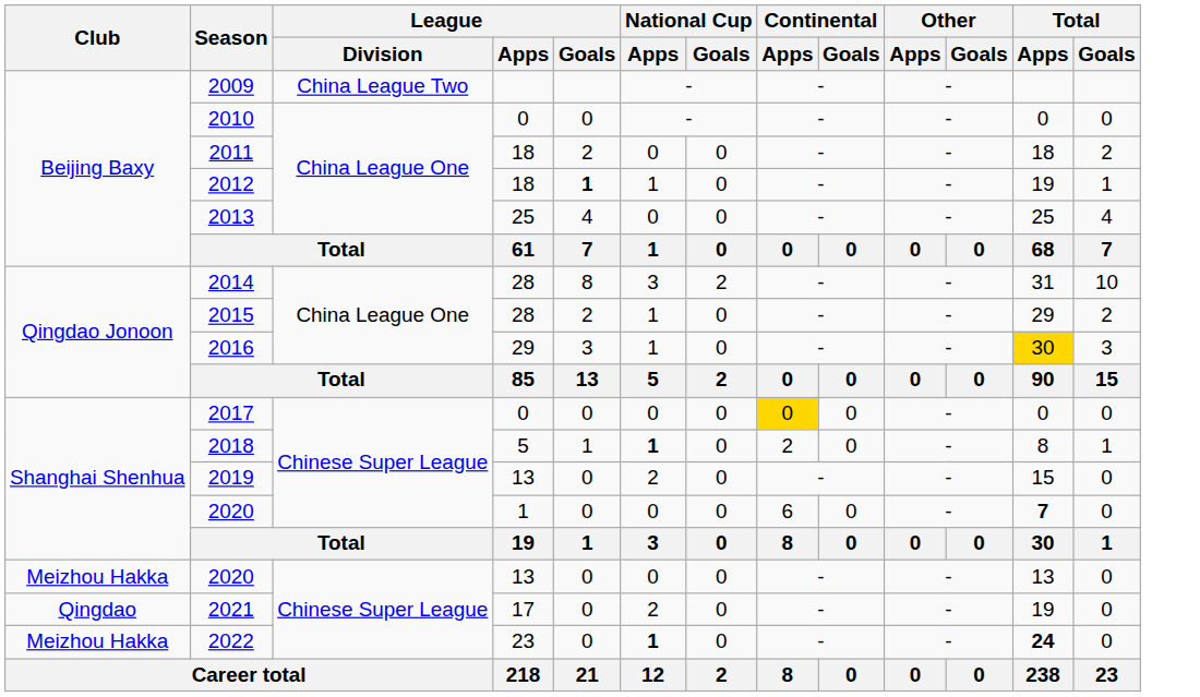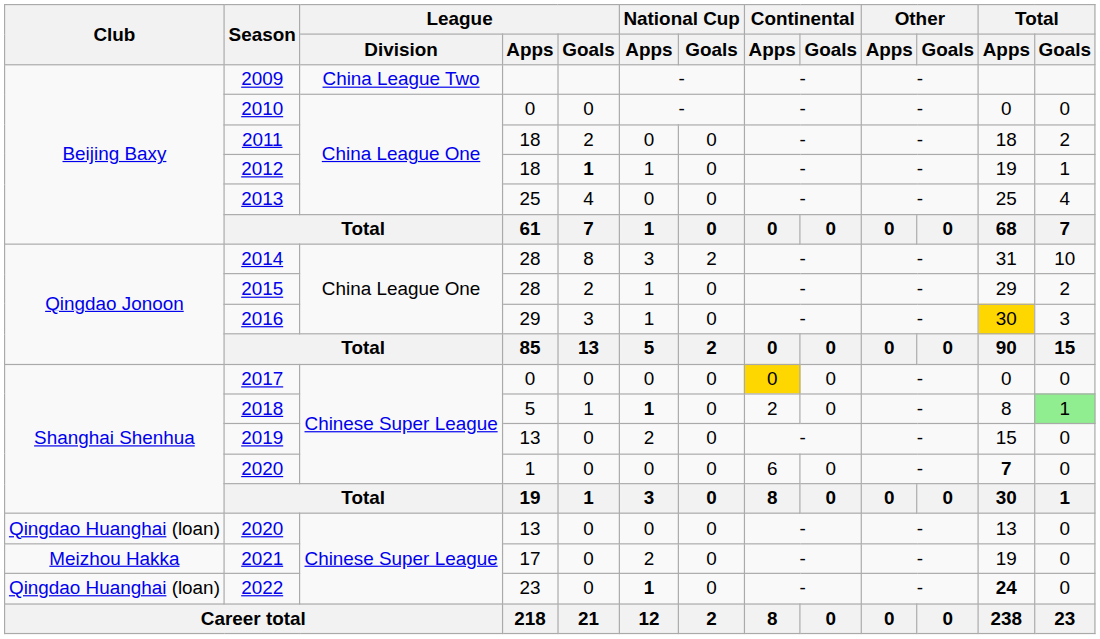 <table class="wikitable" style="text-align: center">
 <tr>
 <th rowspan="2">Club</th>
 <th rowspan="2">Season</th>
 <th colspan="3">League</th>
 <th colspan="2">National Cup</th>
 <th colspan="2">Continental</th>
 <th colspan="2">Other</th>
 <th colspan="2">Total</th>
 </tr>
 <tr>
 <th>Division</th>
 <th>Apps</th>
 <th>Goals</th>
 <th>Apps</th>
 <th>Goals</th>
 <th>Apps</th>
 <th>Goals</th>
 <th>Apps</th>
 <th>Goals</th>
 <th>Apps</th>
 <th>Goals</th>
 </tr>
 <tr>
 <td rowspan="6"><a href='#'>Beijing Baxy</a></td>
 <td><a href='#'>2009</a></td>
 <td><a href='#'>China League Two</a></td>
 <td></td>
 <td></td>
 <td colspan="2">-</td>
 <td colspan="2">-</td>
 <td colspan="2">-</td>
 <td></td>
 <td></td>
 </tr>
 <tr>
 <td><a href='#'>2010</a></td>
 <td rowspan="4"><a href='#'>China League One</a></td>
 <td>0</td>
 <td>0</td>
 <td colspan="2">-</td>
 <td colspan="2">-</td>
 <td colspan="2">-</td>
 <td>0</td>
 <td>0</td>
 </tr>
 <tr>
 <td><a href='#'>2011</a></td>
 <td>18</td>
 <td>2</td>
 <td>0</td>
 <td>0</td>
 <td colspan="2">-</td>
 <td colspan="2">-</td>
 <td>18</td>
 <td>2</td>
 </tr>
 <tr>
 <td><a href='#'>2012</a></td>
 <td>18</td>
 <td><strong>1</strong></td>
 <td>1</td>
 <td>0</td>
 <td colspan="2">-</td>
 <td colspan="2">-</td>
 <td>19</td>
 <td>1</td>
 </tr>
 <tr>
 <td><a href='#'>2013</a></td>
 <td>25</td>
 <td>4</td>
 <td>0</td>
 <td>0</td>
 <td colspan="2">-</td>
 <td colspan="2">-</td>
 <td>25</td>
 <td>4</td>
 </tr>
 <tr>
 <th colspan=2>Total</th>
 <th>61</th>
 <th>7</th>
 <th>1</th>
 <th>0</th>
 <th>0</th>
 <th>0</th>
 <th>0</th>
 <th>0</th>
 <th>68</th>
 <th>7</th>
 </tr>
 <tr>
 <td rowspan="4"><a href='#'>Qingdao Jonoon</a></td>
 <td><a href='#'>2014</a></td>
 <td rowspan="3">China League One</td>
 <td>28</td>
 <td>8</td>
 <td>3</td>
 <td>2</td>
 <td colspan="2">-</td>
 <td colspan="2">-</td>
 <td>31</td>
 <td>10</td>
 </tr>
 <tr>
 <td><a href='#'>2015</a></td>
 <td>28</td>
 <td>2</td>
 <td>1</td>
 <td>0</td>
 <td colspan="2">-</td>
 <td colspan="2">-</td>
 <td>29</td>
 <td>2</td>
 </tr>
 <tr>
 <td><a href='#'>2016</a></td>
 <td>29</td>
 <td>3</td>
 <td>1</td>
 <td>0</td>
 <td colspan="2">-</td>
 <td colspan="2">-</td>
 <td style="background: gold;">30</td>
 <td>3</td>
 </tr>
 <tr>
 <th colspan=2>Total</th>
 <th>85</th>
 <th>13</th>
 <th>5</th>
 <th>2</th>
 <th>0</th>
 <th>0</th>
 <th>0</th>
 <th>0</th>
 <th>90</th>
 <th>15</th>
 </tr>
 <tr>
 <td rowspan="5"><a href='#'>Shanghai Shenhua</a></td>
 <td><a href='#'>2017</a></td>
 <td rowspan="4"><a href='#'>Chinese Super League</a></td>
 <td>0</td>
 <td>0</td>
 <td>0</td>
 <td>0</td>
 <td style="background: gold;">0</td>
 <td>0</td>
 <td colspan="2">-</td>
 <td>0</td>
 <td>0</td>
 </tr>
 <tr>
 <td><a href='#'>2018</a></td>
 <td>5</td>
 <td>1</td>
 <td><strong>1</strong></td>
 <td>0</td>
 <td>2</td>
 <td>0</td>
 <td colspan="2">-</td>
 <td>8</td>
-<td>1</td>
+<td style="background: lightgreen;">1</td>
 </tr>
 <tr>
 <td><a href='#'>2019</a></td>
 <td>13</td>
 <td>0</td>
 <td>2</td>
 <td>0</td>
 <td colspan="2">-</td>
 <td colspan="2">-</td>
 <td>15</td>
 <td>0</td>
 </tr>
 <tr>
 <td><a href='#'>2020</a></td>
 <td>1</td>
 <td>0</td>
 <td>0</td>
 <td>0</td>
 <td>6</td>
 <td>0</td>
 <td colspan="2">-</td>
 <td><strong>7</strong></td>
 <td>0</td>
 </tr>
 <tr>
 <th colspan=2>Total</th>
 <th>19</th>
 <th>1</th>
 <th>3</th>
 <th>0</th>
 <th>8</th>
 <th>0</th>
 <th>0</th>
 <th>0</th>
 <th>30</th>
 <th>1</th>
 </tr>
 <tr>
-<td><a href='#'>Meizhou Hakka</a></td>
+<td><a href='#'>Qingdao Huanghai</a> (loan)</td>
 <td><a href='#'>2020</a></td>
 <td rowspan="3"><a href='#'>Chinese Super League</a></td>
 <td>13</td>
 <td>0</td>
 <td>0</td>
 <td>0</td>
 <td colspan="2">-</td>
 <td colspan="2">-</td>
 <td>13</td>
 <td>0</td>
 </tr>
 <tr>
-<td><a href='#'>Qingdao</a></td>
+<td><a href='#'>Meizhou Hakka</a></td>
 <td><a href='#'>2021</a></td>
 <td>17</td>
 <td>0</td>
 <td>2</td>
 <td>0</td>
 <td colspan="2">-</td>
 <td colspan="2">-</td>
 <td>19</td>
 <td>0</td>
 </tr>
 <tr>
-<td><a href='#'>Meizhou Hakka</a></td>
+<td><a href='#'>Qingdao Huanghai</a> (loan)</td>
 <td><a href='#'>2022</a></td>
 <td>23</td>
 <td>0</td>
 <td><strong>1</strong></td>
 <td>0</td>
 <td colspan="2">-</td>
 <td colspan="2">-</td>
 <td><strong>24</strong></td>
 <td>0</td>
 </tr>
 <tr>
 <th colspan="3">Career total</th>
 <th>218</th>
 <th>21</th>
 <th>12</th>
 <th>2</th>
 <th>8</th>
 <th>0</th>
 <th>0</th>
 <th>0</th>
 <th>238</th>
 <th>23</th>
 </tr>
 </table>
